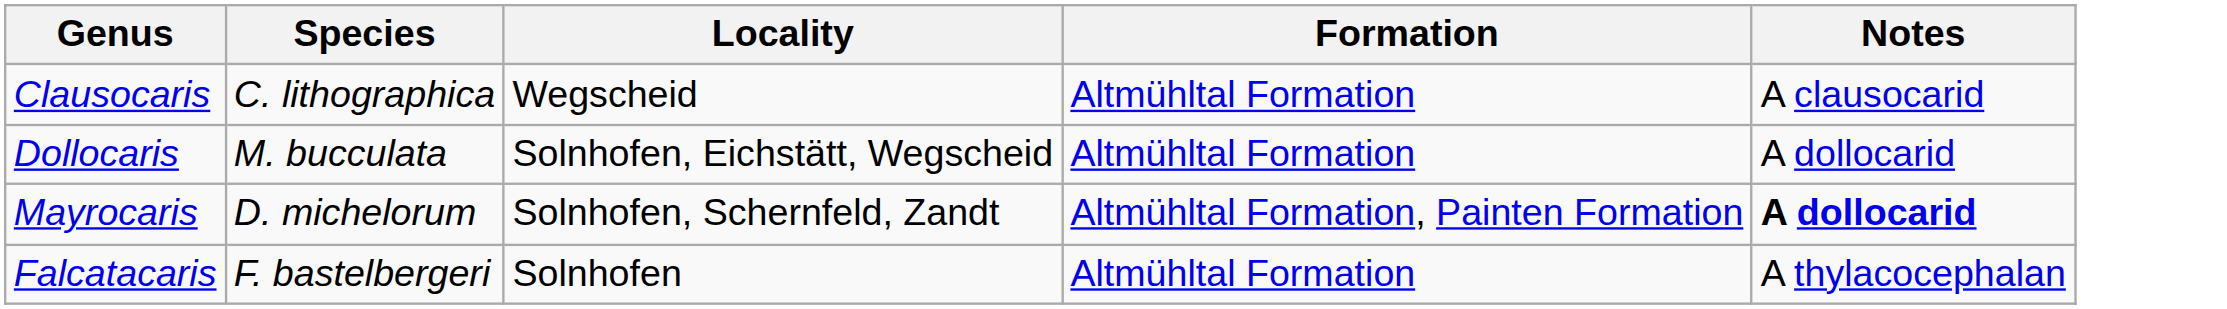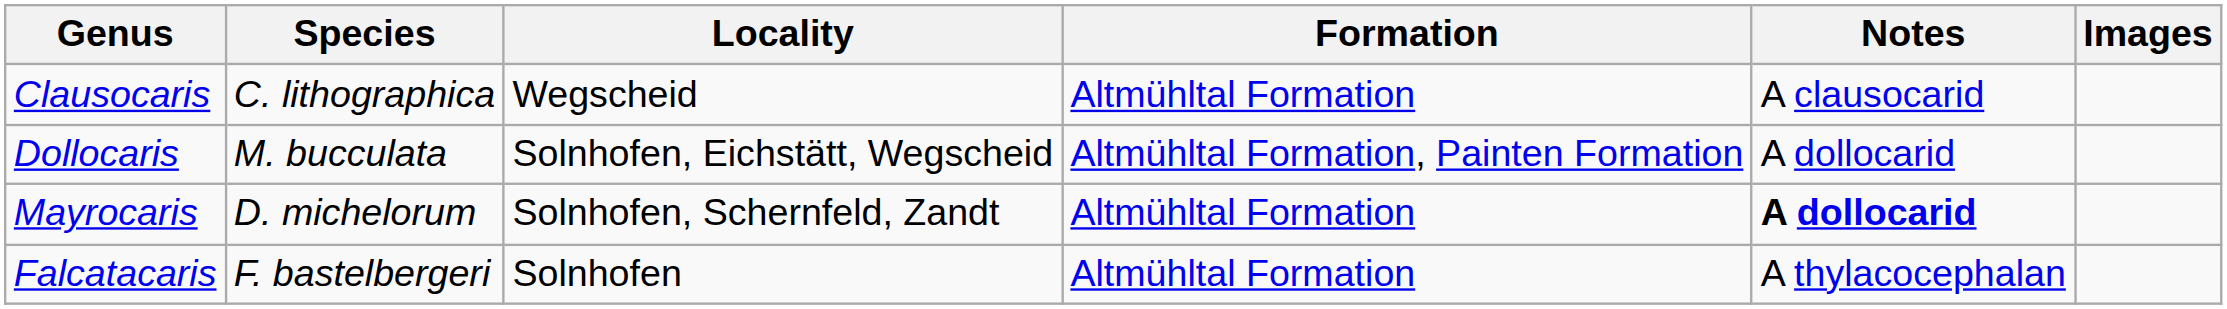 <table class="wikitable">
 <tr>
 <th>Genus</th>
 <th>Species</th>
 <th>Locality</th>
 <th>Formation</th>
 <th>Notes</th>
+<th>Images</th>
 </tr>
 <tr>
 <td><em><a href='#'>Clausocaris</a></em></td>
 <td><em>C. lithographica</em></td>
 <td>Wegscheid</td>
 <td><a href='#'>Altmühltal Formation</a></td>
 <td>A <a href='#'>clausocarid</a></td>
+<td></td>
 </tr>
 <tr>
 <td><em><a href='#'>Dollocaris</a></em></td>
 <td><em>M. bucculata</em></td>
 <td>Solnhofen, Eichstätt, Wegscheid</td>
-<td><a href='#'>Altmühltal Formation</a></td>
+<td><a href='#'>Altmühltal Formation</a>, <a href='#'>Painten Formation</a></td>
 <td>A <a href='#'>dollocarid</a></td>
+<td></td>
 </tr>
 <tr>
 <td><em><a href='#'>Mayrocaris</a></em></td>
 <td><em>D. michelorum</em></td>
 <td>Solnhofen, Schernfeld, Zandt</td>
-<td><a href='#'>Altmühltal Formation</a>, <a href='#'>Painten Formation</a></td>
+<td><a href='#'>Altmühltal Formation</a></td>
 <td><strong>A <a href='#'>dollocarid</a></strong></td>
+<td></td>
 </tr>
 <tr>
 <td><em><a href='#'>Falcatacaris</a></em></td>
 <td><em>F. bastelbergeri</em></td>
 <td>Solnhofen</td>
 <td><a href='#'>Altmühltal Formation</a></td>
 <td>A <a href='#'>thylacocephalan</a></td>
+<td></td>
 </tr>
 </table>
